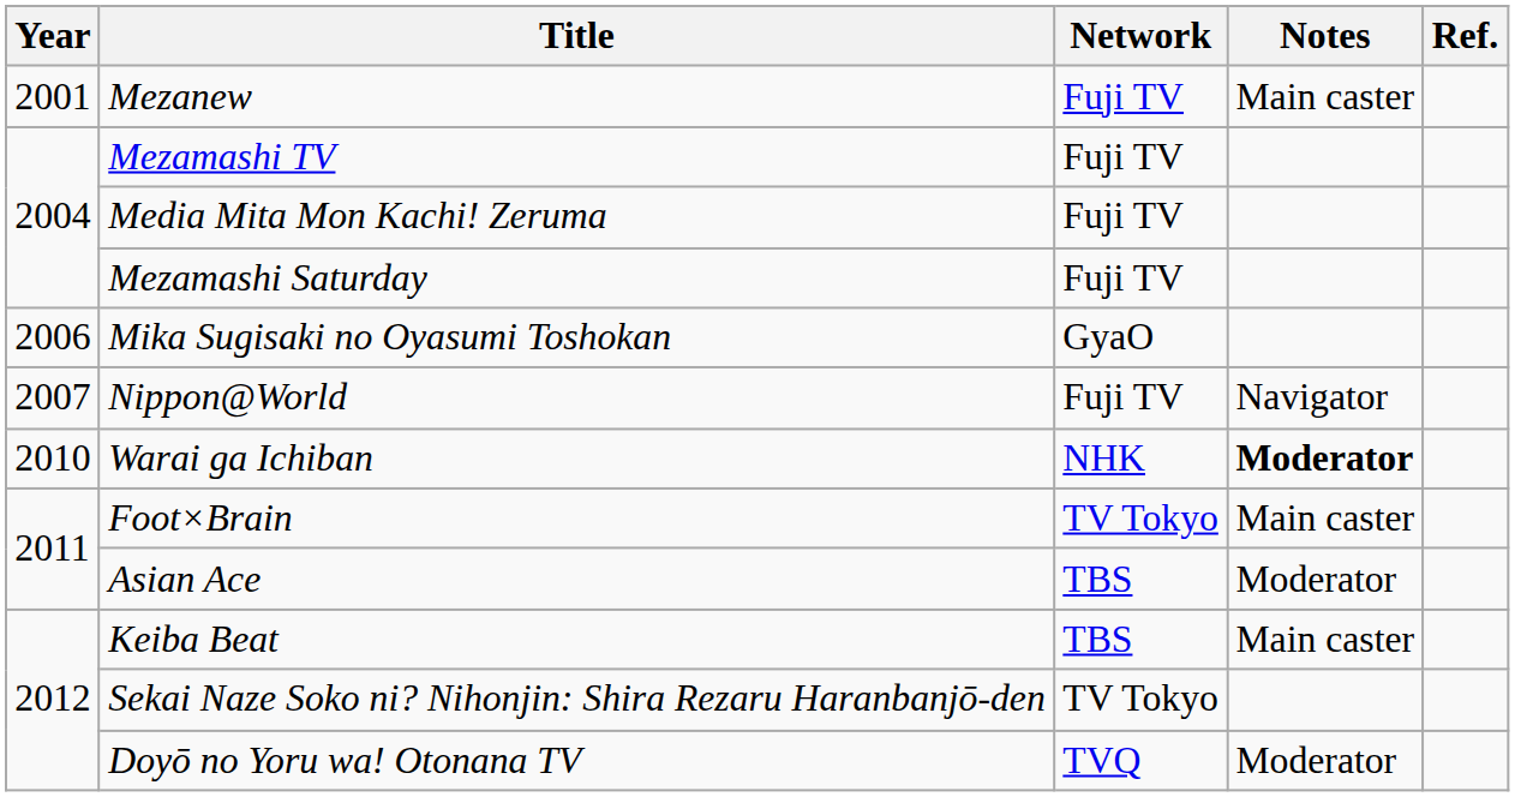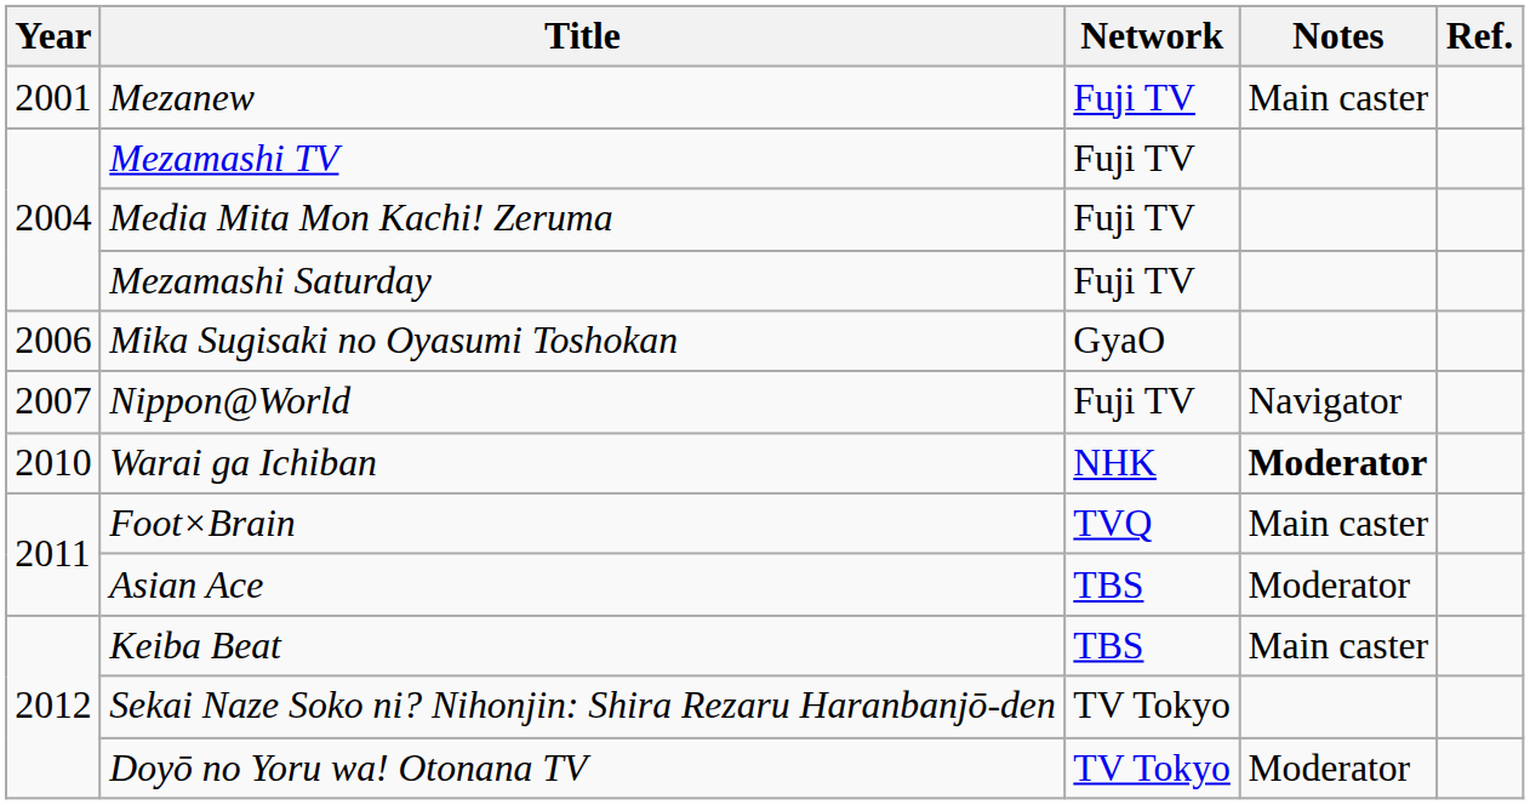 <table class="wikitable">
 <tr>
 <th>Year</th>
 <th>Title</th>
 <th>Network</th>
 <th>Notes</th>
 <th>Ref.</th>
 </tr>
 <tr>
 <td>2001</td>
 <td><em>Mezanew</em></td>
 <td><a href='#'>Fuji TV</a></td>
 <td>Main caster</td>
 <td></td>
 </tr>
 <tr>
 <td rowspan="3">2004</td>
 <td><em><a href='#'>Mezamashi TV</a></em></td>
 <td>Fuji TV</td>
 <td></td>
 <td></td>
 </tr>
 <tr>
 <td><em>Media Mita Mon Kachi! Zeruma</em></td>
 <td>Fuji TV</td>
 <td></td>
 <td></td>
 </tr>
 <tr>
 <td><em>Mezamashi Saturday</em></td>
 <td>Fuji TV</td>
 <td></td>
 <td></td>
 </tr>
 <tr>
 <td>2006</td>
 <td><em>Mika Sugisaki no Oyasumi Toshokan</em></td>
 <td>GyaO</td>
 <td></td>
 <td></td>
 </tr>
 <tr>
 <td>2007</td>
 <td><em>Nippon@World</em></td>
 <td>Fuji TV</td>
 <td>Navigator</td>
 <td></td>
 </tr>
 <tr>
 <td>2010</td>
 <td><em>Warai ga Ichiban</em></td>
 <td><a href='#'>NHK</a></td>
 <td><strong>Moderator</strong></td>
 <td></td>
 </tr>
 <tr>
 <td rowspan="2">2011</td>
 <td><em>Foot×Brain</em></td>
-<td><a href='#'>TV Tokyo</a></td>
+<td><a href='#'>TVQ</a></td>
 <td>Main caster</td>
 <td></td>
 </tr>
 <tr>
 <td><em>Asian Ace</em></td>
 <td><a href='#'>TBS</a></td>
 <td>Moderator</td>
 <td></td>
 </tr>
 <tr>
 <td rowspan="3">2012</td>
 <td><em>Keiba Beat</em></td>
 <td><a href='#'>TBS</a></td>
 <td>Main caster</td>
 <td></td>
 </tr>
 <tr>
 <td><em>Sekai Naze Soko ni? Nihonjin: Shira Rezaru Haranbanjō-den</em></td>
 <td>TV Tokyo</td>
 <td></td>
 <td></td>
 </tr>
 <tr>
 <td><em>Doyō no Yoru wa! Otonana TV</em></td>
-<td><a href='#'>TVQ</a></td>
+<td><a href='#'>TV Tokyo</a></td>
 <td>Moderator</td>
 <td></td>
 </tr>
 </table>
